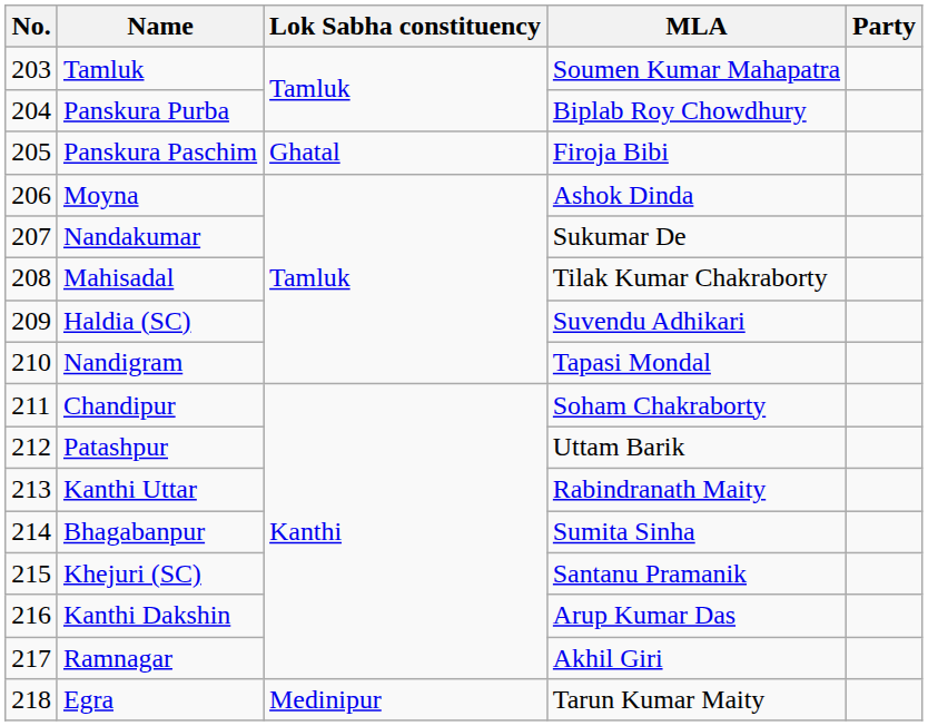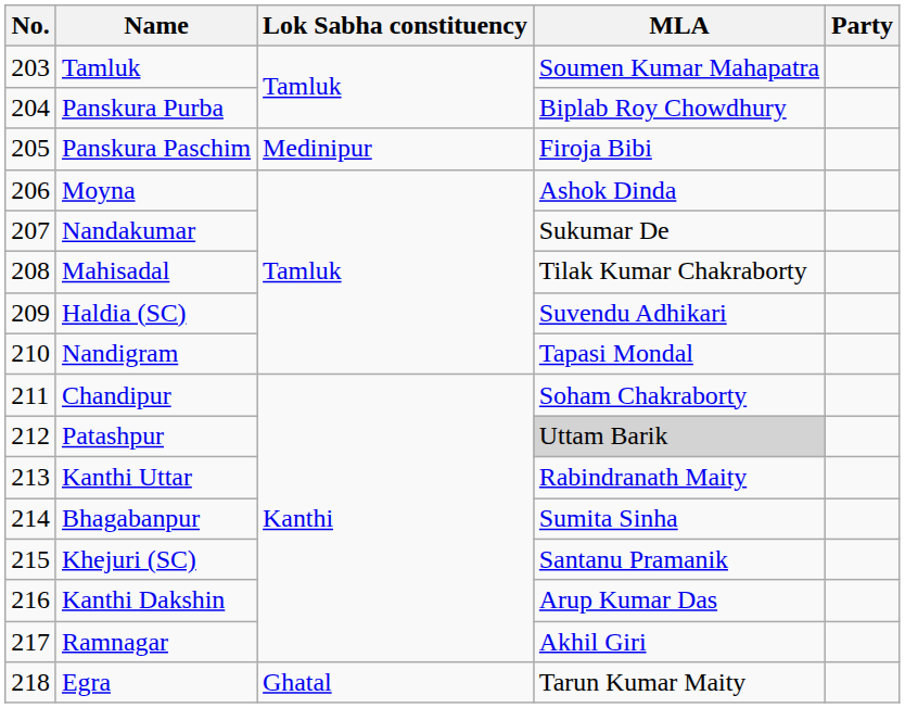 <table class="wikitable">
 <tr>
 <th>No.</th>
 <th>Name</th>
 <th>Lok Sabha constituency</th>
 <th>MLA</th>
 <th colspan="2">Party</th>
 </tr>
 <tr>
 <td>203</td>
 <td><a href='#'>Tamluk</a></td>
 <td rowspan="2"><a href='#'>Tamluk</a></td>
 <td><a href='#'>Soumen Kumar Mahapatra</a></td>
 <td></td>
 </tr>
 <tr>
 <td>204</td>
 <td><a href='#'>Panskura Purba</a></td>
 <td><a href='#'>Biplab Roy Chowdhury</a></td>
 <td></td>
 </tr>
 <tr>
 <td>205</td>
 <td><a href='#'>Panskura Paschim</a></td>
-<td><a href='#'>Ghatal</a></td>
+<td><a href='#'>Medinipur</a></td>
 <td><a href='#'>Firoja Bibi</a></td>
 <td></td>
 </tr>
 <tr>
 <td>206</td>
 <td><a href='#'>Moyna</a></td>
 <td rowspan="5"><a href='#'>Tamluk</a></td>
 <td><a href='#'>Ashok Dinda</a></td>
 <td></td>
 </tr>
 <tr>
 <td>207</td>
 <td><a href='#'>Nandakumar</a></td>
 <td>Sukumar De</td>
 <td></td>
 </tr>
 <tr>
 <td>208</td>
 <td><a href='#'>Mahisadal</a></td>
 <td>Tilak Kumar Chakraborty</td>
 <td></td>
 </tr>
 <tr>
 <td>209</td>
 <td><a href='#'>Haldia (SC)</a></td>
 <td><a href='#'>Suvendu Adhikari</a></td>
 <td></td>
 </tr>
 <tr>
 <td>210</td>
 <td><a href='#'>Nandigram</a></td>
 <td><a href='#'>Tapasi Mondal</a></td>
 <td></td>
 </tr>
 <tr>
 <td>211</td>
 <td><a href='#'>Chandipur</a></td>
 <td rowspan="7"><a href='#'>Kanthi</a></td>
 <td><a href='#'>Soham Chakraborty</a></td>
 <td></td>
 </tr>
 <tr>
 <td>212</td>
 <td><a href='#'>Patashpur</a></td>
-<td>Uttam Barik</td>
+<td style="background: lightgrey;">Uttam Barik</td>
 <td></td>
 </tr>
 <tr>
 <td>213</td>
 <td><a href='#'>Kanthi Uttar</a></td>
 <td><a href='#'>Rabindranath Maity</a></td>
 <td></td>
 </tr>
 <tr>
 <td>214</td>
 <td><a href='#'>Bhagabanpur</a></td>
 <td><a href='#'>Sumita Sinha</a></td>
 <td></td>
 </tr>
 <tr>
 <td>215</td>
 <td><a href='#'>Khejuri (SC)</a></td>
 <td><a href='#'>Santanu Pramanik</a></td>
 <td></td>
 </tr>
 <tr>
 <td>216</td>
 <td><a href='#'>Kanthi Dakshin</a></td>
 <td><a href='#'>Arup Kumar Das</a></td>
 <td></td>
 </tr>
 <tr>
 <td>217</td>
 <td><a href='#'>Ramnagar</a></td>
 <td><a href='#'>Akhil Giri</a></td>
 <td></td>
 </tr>
 <tr>
 <td>218</td>
 <td><a href='#'>Egra</a></td>
-<td><a href='#'>Medinipur</a></td>
+<td><a href='#'>Ghatal</a></td>
 <td>Tarun Kumar Maity</td>
 <td></td>
 </tr>
 </table>
